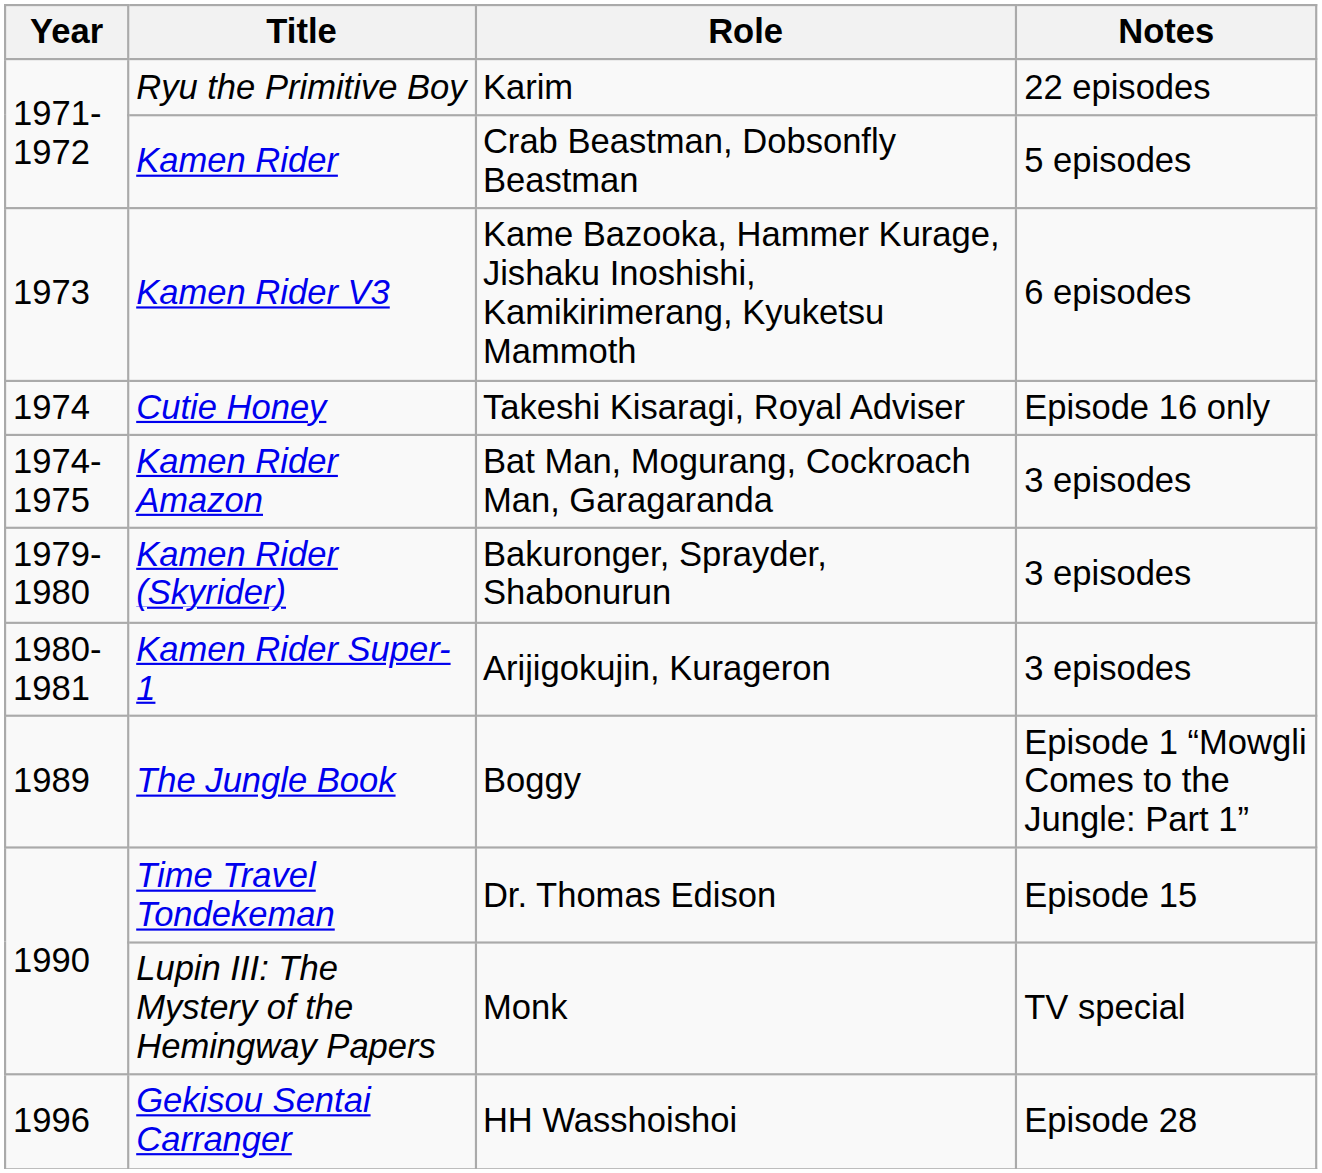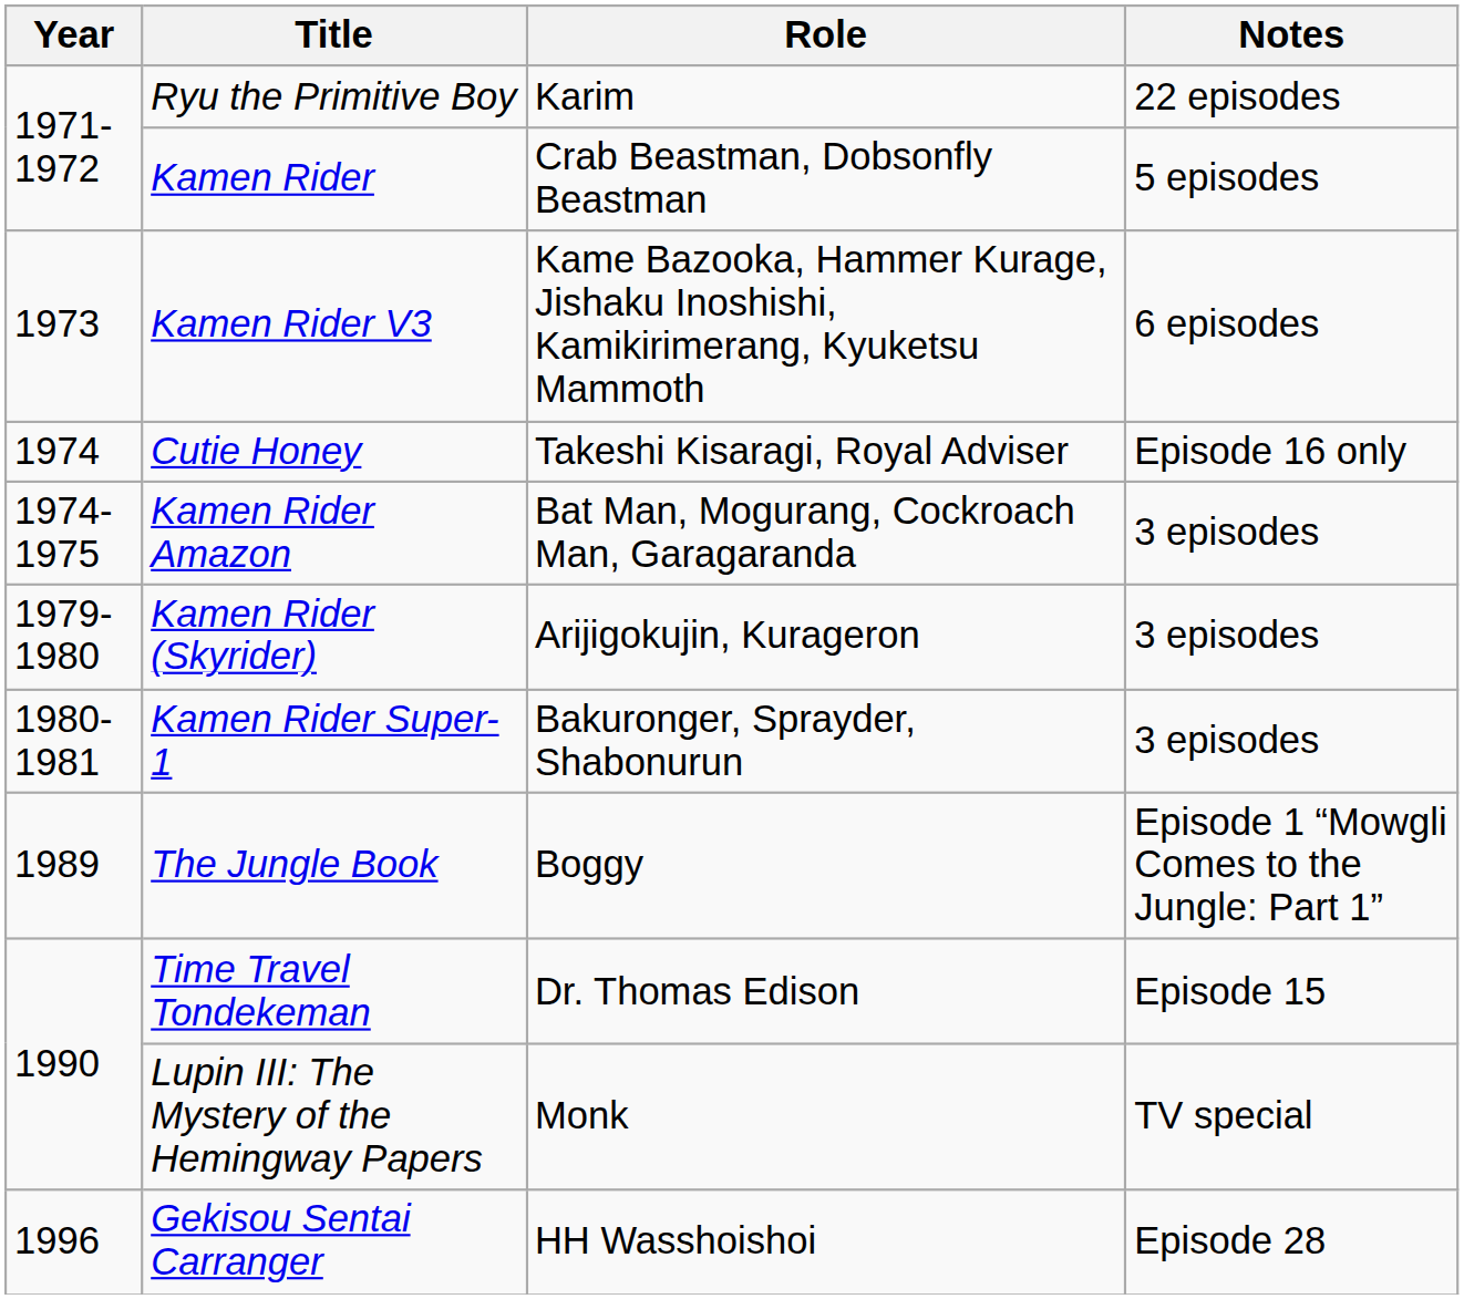 <table class="wikitable">
 <tr>
 <th>Year</th>
 <th>Title</th>
 <th>Role</th>
 <th>Notes</th>
 </tr>
 <tr>
 <td rowspan = "2">1971-1972</td>
 <td><em>Ryu the Primitive Boy</em></td>
 <td>Karim</td>
 <td>22 episodes</td>
 </tr>
 <tr>
 <td><em><a href='#'>Kamen Rider</a></em></td>
 <td>Crab Beastman, Dobsonfly Beastman</td>
 <td>5 episodes</td>
 </tr>
 <tr>
 <td>1973</td>
 <td><em><a href='#'>Kamen Rider V3</a></em></td>
 <td>Kame Bazooka, Hammer Kurage, Jishaku Inoshishi, Kamikirimerang, Kyuketsu Mammoth</td>
 <td>6 episodes</td>
 </tr>
 <tr>
 <td>1974</td>
 <td><em><a href='#'>Cutie Honey</a></em></td>
 <td>Takeshi Kisaragi, Royal Adviser</td>
 <td>Episode 16 only</td>
 </tr>
 <tr>
 <td>1974-1975</td>
 <td><em><a href='#'>Kamen Rider Amazon</a></em></td>
 <td>Bat Man, Mogurang, Cockroach Man, Garagaranda</td>
 <td>3 episodes</td>
 </tr>
 <tr>
 <td>1979-1980</td>
 <td><em><a href='#'>Kamen Rider (Skyrider)</a></em></td>
-<td>Bakuronger, Sprayder, Shabonurun</td>
+<td>Arijigokujin, Kurageron</td>
 <td>3 episodes</td>
 </tr>
 <tr>
 <td>1980-1981</td>
 <td><em><a href='#'>Kamen Rider Super-1</a></em></td>
-<td>Arijigokujin, Kurageron</td>
+<td>Bakuronger, Sprayder, Shabonurun</td>
 <td>3 episodes</td>
 </tr>
 <tr>
 <td>1989</td>
 <td><em><a href='#'>The Jungle Book</a></em></td>
 <td>Boggy</td>
 <td>Episode 1 “Mowgli Comes to the Jungle: Part 1”</td>
 </tr>
 <tr>
 <td rowspan = "2">1990</td>
 <td><em><a href='#'>Time Travel Tondekeman</a></em></td>
 <td>Dr. Thomas Edison</td>
 <td>Episode 15</td>
 </tr>
 <tr>
 <td><em>Lupin III: The Mystery of the Hemingway Papers</em></td>
 <td>Monk</td>
 <td>TV special</td>
 </tr>
 <tr>
 <td>1996</td>
 <td><em><a href='#'>Gekisou Sentai Carranger</a></em></td>
 <td>HH Wasshoishoi</td>
 <td>Episode 28</td>
 </tr>
 </table>
